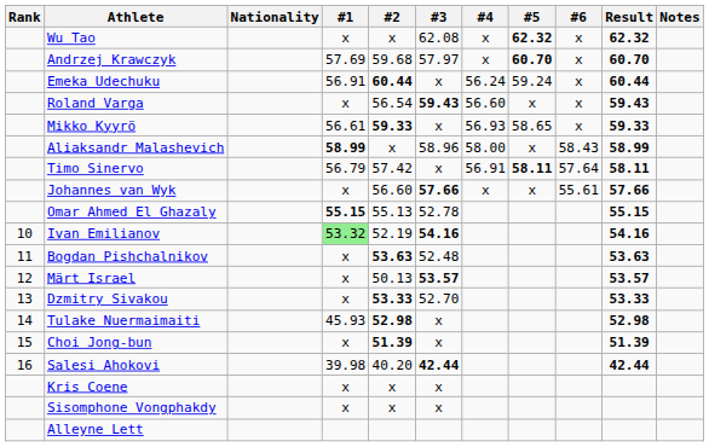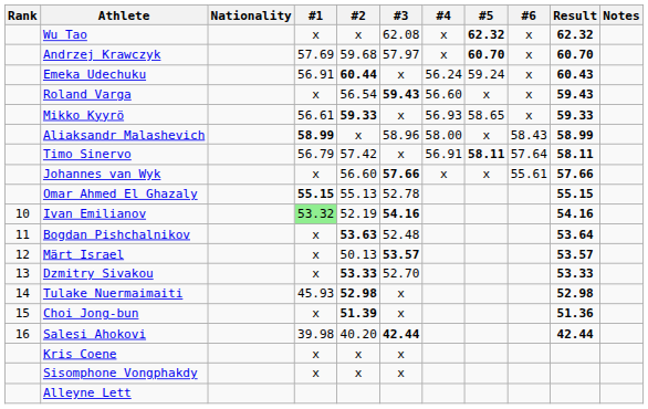 <table class="wikitable sortable" style="text-align:center">
 <tr>
 <th>Rank</th>
 <th>Athlete</th>
 <th>Nationality</th>
 <th>#1</th>
 <th>#2</th>
 <th>#3</th>
 <th>#4</th>
 <th>#5</th>
 <th>#6</th>
 <th>Result</th>
 <th>Notes</th>
 </tr>
 <tr>
 <td></td>
 <td align=left><a href='#'>Wu Tao</a></td>
 <td align=left></td>
 <td>x</td>
 <td>x</td>
 <td>62.08</td>
 <td>x</td>
 <td><strong>62.32</strong></td>
 <td>x</td>
 <td><strong>62.32</strong></td>
 <td></td>
 </tr>
 <tr>
 <td></td>
 <td align=left><a href='#'>Andrzej Krawczyk</a></td>
 <td align=left></td>
 <td>57.69</td>
 <td>59.68</td>
 <td>57.97</td>
 <td>x</td>
 <td><strong>60.70</strong></td>
 <td>x</td>
 <td><strong>60.70</strong></td>
 <td></td>
 </tr>
 <tr>
 <td></td>
 <td align=left><a href='#'>Emeka Udechuku</a></td>
 <td align=left></td>
 <td>56.91</td>
 <td><strong>60.44</strong></td>
 <td>x</td>
 <td>56.24</td>
 <td>59.24</td>
 <td>x</td>
-<td><strong>60.44</strong></td>
+<td><strong>60.43</strong></td>
 <td></td>
 </tr>
 <tr>
 <td></td>
 <td align=left><a href='#'>Roland Varga</a></td>
 <td align=left></td>
 <td>x</td>
 <td>56.54</td>
 <td><strong>59.43</strong></td>
 <td>56.60</td>
 <td>x</td>
 <td>x</td>
 <td><strong>59.43</strong></td>
 <td></td>
 </tr>
 <tr>
 <td></td>
 <td align=left><a href='#'>Mikko Kyyrö</a></td>
 <td align=left></td>
 <td>56.61</td>
 <td><strong>59.33</strong></td>
 <td>x</td>
 <td>56.93</td>
 <td>58.65</td>
 <td>x</td>
 <td><strong>59.33</strong></td>
 <td></td>
 </tr>
 <tr>
 <td></td>
 <td align=left><a href='#'>Aliaksandr Malashevich</a></td>
 <td align=left></td>
 <td><strong>58.99</strong></td>
 <td>x</td>
 <td>58.96</td>
 <td>58.00</td>
 <td>x</td>
 <td>58.43</td>
 <td><strong>58.99</strong></td>
 <td></td>
 </tr>
 <tr>
 <td></td>
 <td align=left><a href='#'>Timo Sinervo</a></td>
 <td align=left></td>
 <td>56.79</td>
 <td>57.42</td>
 <td>x</td>
 <td>56.91</td>
 <td><strong>58.11</strong></td>
 <td>57.64</td>
 <td><strong>58.11</strong></td>
 <td></td>
 </tr>
 <tr>
 <td></td>
 <td align=left><a href='#'>Johannes van Wyk</a></td>
 <td align=left></td>
 <td>x</td>
 <td>56.60</td>
 <td><strong>57.66</strong></td>
 <td>x</td>
 <td>x</td>
 <td>55.61</td>
 <td><strong>57.66</strong></td>
 <td></td>
 </tr>
 <tr>
 <td></td>
 <td align=left><a href='#'>Omar Ahmed El Ghazaly</a></td>
 <td align=left></td>
 <td><strong>55.15</strong></td>
 <td>55.13</td>
 <td>52.78</td>
 <td></td>
 <td></td>
 <td></td>
 <td><strong>55.15</strong></td>
 <td></td>
 </tr>
 <tr>
 <td>10</td>
 <td align=left><a href='#'>Ivan Emilianov</a></td>
 <td align=left></td>
 <td style="background: lightgreen;">53.32</td>
 <td>52.19</td>
 <td><strong>54.16</strong></td>
 <td></td>
 <td></td>
 <td></td>
 <td><strong>54.16</strong></td>
 <td></td>
 </tr>
 <tr>
 <td>11</td>
 <td align=left><a href='#'>Bogdan Pishchalnikov</a></td>
 <td align=left></td>
 <td>x</td>
 <td><strong>53.63</strong></td>
 <td>52.48</td>
 <td></td>
 <td></td>
 <td></td>
-<td><strong>53.63</strong></td>
+<td><strong>53.64</strong></td>
 <td></td>
 </tr>
 <tr>
 <td>12</td>
 <td align=left><a href='#'>Märt Israel</a></td>
 <td align=left></td>
 <td>x</td>
 <td>50.13</td>
 <td><strong>53.57</strong></td>
 <td></td>
 <td></td>
 <td></td>
 <td><strong>53.57</strong></td>
 <td></td>
 </tr>
 <tr>
 <td>13</td>
 <td align=left><a href='#'>Dzmitry Sivakou</a></td>
 <td align=left></td>
 <td>x</td>
 <td><strong>53.33</strong></td>
 <td>52.70</td>
 <td></td>
 <td></td>
 <td></td>
 <td><strong>53.33</strong></td>
 <td></td>
 </tr>
 <tr>
 <td>14</td>
 <td align=left><a href='#'>Tulake Nuermaimaiti</a></td>
 <td align=left></td>
 <td>45.93</td>
 <td><strong>52.98</strong></td>
 <td>x</td>
 <td></td>
 <td></td>
 <td></td>
 <td><strong>52.98</strong></td>
 <td></td>
 </tr>
 <tr>
 <td>15</td>
 <td align=left><a href='#'>Choi Jong-bun</a></td>
 <td align=left></td>
 <td>x</td>
 <td><strong>51.39</strong></td>
 <td>x</td>
 <td></td>
 <td></td>
 <td></td>
-<td><strong>51.39</strong></td>
+<td><strong>51.36</strong></td>
 <td></td>
 </tr>
 <tr>
 <td>16</td>
 <td align=left><a href='#'>Salesi Ahokovi</a></td>
 <td align=left></td>
 <td>39.98</td>
 <td>40.20</td>
 <td><strong>42.44</strong></td>
 <td></td>
 <td></td>
 <td></td>
 <td><strong>42.44</strong></td>
 <td></td>
 </tr>
 <tr>
 <td></td>
 <td align=left><a href='#'>Kris Coene</a></td>
 <td align=left></td>
 <td>x</td>
 <td>x</td>
 <td>x</td>
 <td></td>
 <td></td>
 <td></td>
 <td><strong></strong></td>
 <td></td>
 </tr>
 <tr>
 <td></td>
 <td align=left><a href='#'>Sisomphone Vongphakdy</a></td>
 <td align=left></td>
 <td>x</td>
 <td>x</td>
 <td>x</td>
 <td></td>
 <td></td>
 <td></td>
 <td><strong></strong></td>
 <td></td>
 </tr>
 <tr>
 <td></td>
 <td align=left><a href='#'>Alleyne Lett</a></td>
 <td align=left></td>
 <td></td>
 <td></td>
 <td></td>
 <td></td>
 <td></td>
 <td></td>
 <td><strong></strong></td>
 <td></td>
 </tr>
 </table>
